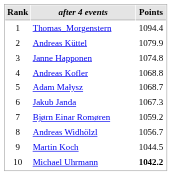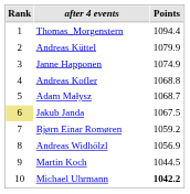 <table cellspacing="1" cellpadding="3" style="border:1px solid #AAAAAA;font-size:86%">
 <tr bgcolor="#E4E4E4">
 <th style="border-bottom:1px solid #AAAAAA" width=10>Rank</th>
 <th style="border-bottom:1px solid #AAAAAA" width=155><em>after 4 events</em></th>
 <th style="border-bottom:1px solid #AAAAAA" width=40>Points</th>
 </tr>
 <tr>
 <td align=center>1</td>
 <td> <a href='#'>Thomas_Morgenstern</a></td>
 <td align=center>1094.4</td>
 </tr>
 <tr>
 <td align=center>2</td>
 <td> <a href='#'>Andreas Küttel</a></td>
 <td align=center>1079.9</td>
 </tr>
 <tr>
 <td align=center>3</td>
 <td> <a href='#'>Janne Happonen</a></td>
-<td align=center>1074.8</td>
+<td align=center>1074.9</td>
 </tr>
 <tr>
 <td align=center>4</td>
 <td> <a href='#'>Andreas Kofler</a></td>
 <td align=center>1068.8</td>
 </tr>
 <tr>
 <td align=center>5</td>
 <td> <a href='#'>Adam Małysz</a></td>
 <td align=center>1068.7</td>
 </tr>
 <tr>
-<td align=center>6</td>
+<td align=center style="background: khaki;">6</td>
 <td> <a href='#'>Jakub Janda</a></td>
-<td align=center>1067.3</td>
+<td align=center>1067.5</td>
 </tr>
 <tr>
 <td align=center>7</td>
 <td> <a href='#'>Bjørn Einar Romøren</a></td>
 <td align=center>1059.2</td>
 </tr>
 <tr>
 <td align=center>8</td>
 <td> <a href='#'>Andreas Widhölzl</a></td>
-<td align=center>1056.7</td>
+<td align=center>1056.9</td>
 </tr>
 <tr>
 <td align=center>9</td>
 <td> <a href='#'>Martin Koch</a></td>
 <td align=center>1044.5</td>
 </tr>
 <tr>
 <td align=center>10</td>
 <td> <a href='#'>Michael Uhrmann</a></td>
 <td align=center><strong>1042.2</strong></td>
 </tr>
 </table>
